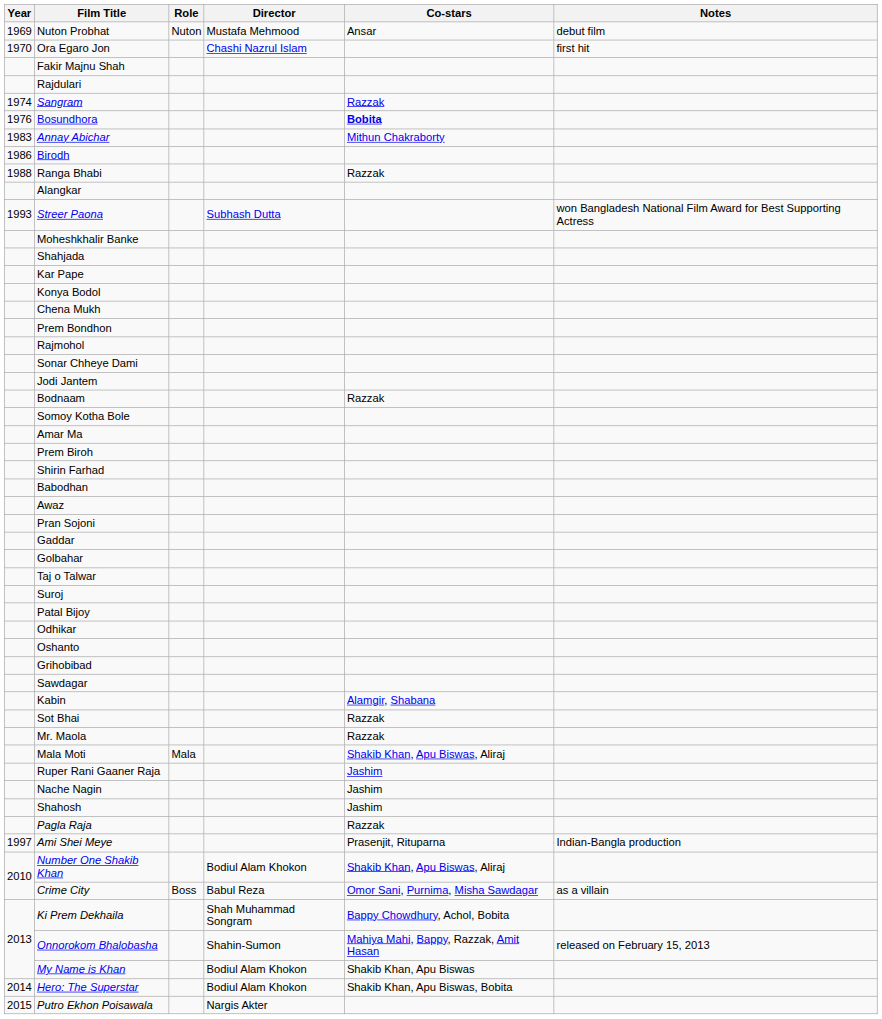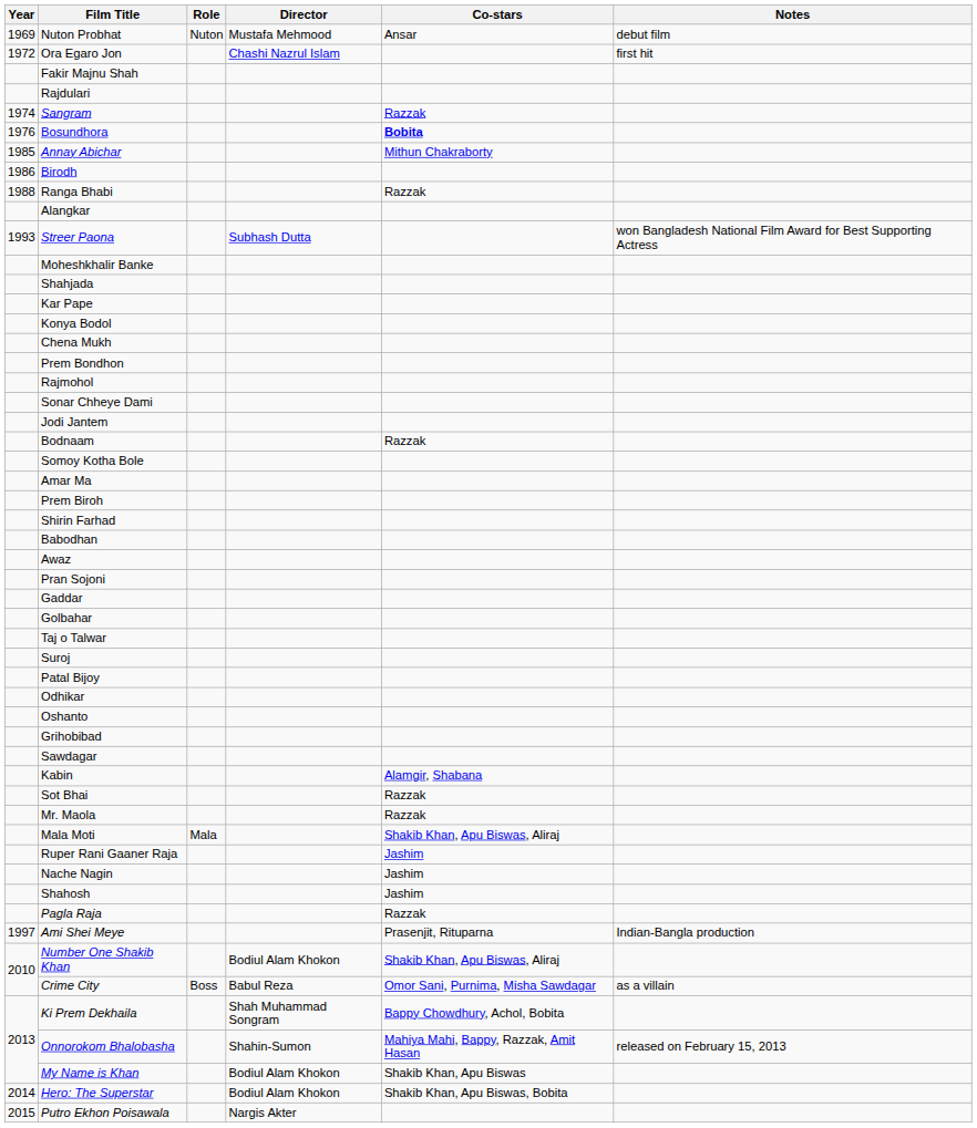 <table class="wikitable">
 <tr>
 <th>Year</th>
 <th>Film Title</th>
 <th>Role</th>
 <th>Director</th>
 <th>Co-stars</th>
 <th>Notes</th>
 </tr>
 <tr>
 <td>1969</td>
 <td>Nuton Probhat</td>
 <td>Nuton</td>
 <td>Mustafa Mehmood</td>
 <td>Ansar</td>
 <td>debut film</td>
 </tr>
 <tr>
-<td>1970</td>
+<td>1972</td>
 <td>Ora Egaro Jon</td>
 <td></td>
 <td><a href='#'>Chashi Nazrul Islam</a></td>
 <td></td>
 <td>first hit</td>
 </tr>
 <tr>
 <td></td>
 <td>Fakir Majnu Shah</td>
 <td></td>
 <td></td>
 <td></td>
 <td></td>
 </tr>
 <tr>
 <td></td>
 <td>Rajdulari</td>
 <td></td>
 <td></td>
 <td></td>
 <td></td>
 </tr>
 <tr>
 <td>1974</td>
 <td><em><a href='#'>Sangram</a></em></td>
 <td></td>
 <td></td>
 <td><a href='#'>Razzak</a></td>
 <td></td>
 </tr>
 <tr>
 <td>1976</td>
 <td><a href='#'>Bosundhora</a></td>
 <td></td>
 <td></td>
 <td><strong><a href='#'>Bobita</a></strong></td>
 <td></td>
 </tr>
 <tr>
-<td>1983</td>
+<td>1985</td>
 <td><em><a href='#'>Annay Abichar</a></em></td>
 <td></td>
 <td></td>
 <td><a href='#'>Mithun Chakraborty</a></td>
 <td></td>
 </tr>
 <tr>
 <td>1986</td>
 <td><a href='#'>Birodh</a></td>
 <td></td>
 <td></td>
 <td></td>
 <td></td>
 </tr>
 <tr>
 <td>1988</td>
 <td>Ranga Bhabi</td>
 <td></td>
 <td></td>
 <td>Razzak</td>
 <td></td>
 </tr>
 <tr>
 <td></td>
 <td>Alangkar</td>
 <td></td>
 <td></td>
 <td></td>
 <td></td>
 </tr>
 <tr>
 <td>1993</td>
 <td><em><a href='#'>Streer Paona</a></em></td>
 <td></td>
 <td><a href='#'>Subhash Dutta</a></td>
 <td></td>
 <td>won Bangladesh National Film Award for Best Supporting Actress</td>
 </tr>
 <tr>
 <td></td>
 <td>Moheshkhalir Banke</td>
 <td></td>
 <td></td>
 <td></td>
 <td></td>
 </tr>
 <tr>
 <td></td>
 <td>Shahjada</td>
 <td></td>
 <td></td>
 <td></td>
 <td></td>
 </tr>
 <tr>
 <td></td>
 <td>Kar Pape</td>
 <td></td>
 <td></td>
 <td></td>
 <td></td>
 </tr>
 <tr>
 <td></td>
 <td>Konya Bodol</td>
 <td></td>
 <td></td>
 <td></td>
 <td></td>
 </tr>
 <tr>
 <td></td>
 <td>Chena Mukh</td>
 <td></td>
 <td></td>
 <td></td>
 <td></td>
 </tr>
 <tr>
 <td></td>
 <td>Prem Bondhon</td>
 <td></td>
 <td></td>
 <td></td>
 <td></td>
 </tr>
 <tr>
 <td></td>
 <td>Rajmohol</td>
 <td></td>
 <td></td>
 <td></td>
 <td></td>
 </tr>
 <tr>
 <td></td>
 <td>Sonar Chheye Dami</td>
 <td></td>
 <td></td>
 <td></td>
 <td></td>
 </tr>
 <tr>
 <td></td>
 <td>Jodi Jantem</td>
 <td></td>
 <td></td>
 <td></td>
 <td></td>
 </tr>
 <tr>
 <td></td>
 <td>Bodnaam</td>
 <td></td>
 <td></td>
 <td>Razzak</td>
 <td></td>
 </tr>
 <tr>
 <td></td>
 <td>Somoy Kotha Bole</td>
 <td></td>
 <td></td>
 <td></td>
 <td></td>
 </tr>
 <tr>
 <td></td>
 <td>Amar Ma</td>
 <td></td>
 <td></td>
 <td></td>
 <td></td>
 </tr>
 <tr>
 <td></td>
 <td>Prem Biroh</td>
 <td></td>
 <td></td>
 <td></td>
 <td></td>
 </tr>
 <tr>
 <td></td>
 <td>Shirin Farhad</td>
 <td></td>
 <td></td>
 <td></td>
 <td></td>
 </tr>
 <tr>
 <td></td>
 <td>Babodhan</td>
 <td></td>
 <td></td>
 <td></td>
 <td></td>
 </tr>
 <tr>
 <td></td>
 <td>Awaz</td>
 <td></td>
 <td></td>
 <td></td>
 <td></td>
 </tr>
 <tr>
 <td></td>
 <td>Pran Sojoni</td>
 <td></td>
 <td></td>
 <td></td>
 <td></td>
 </tr>
 <tr>
 <td></td>
 <td>Gaddar</td>
 <td></td>
 <td></td>
 <td></td>
 <td></td>
 </tr>
 <tr>
 <td></td>
 <td>Golbahar</td>
 <td></td>
 <td></td>
 <td></td>
 <td></td>
 </tr>
 <tr>
 <td></td>
 <td>Taj o Talwar</td>
 <td></td>
 <td></td>
 <td></td>
 <td></td>
 </tr>
 <tr>
 <td></td>
 <td>Suroj</td>
 <td></td>
 <td></td>
 <td></td>
 <td></td>
 </tr>
 <tr>
 <td></td>
 <td>Patal Bijoy</td>
 <td></td>
 <td></td>
 <td></td>
 <td></td>
 </tr>
 <tr>
 <td></td>
 <td>Odhikar</td>
 <td></td>
 <td></td>
 <td></td>
 <td></td>
 </tr>
 <tr>
 <td></td>
 <td>Oshanto</td>
 <td></td>
 <td></td>
 <td></td>
 <td></td>
 </tr>
 <tr>
 <td></td>
 <td>Grihobibad</td>
 <td></td>
 <td></td>
 <td></td>
 <td></td>
 </tr>
 <tr>
 <td></td>
 <td>Sawdagar</td>
 <td></td>
 <td></td>
 <td></td>
 <td></td>
 </tr>
 <tr>
 <td></td>
 <td>Kabin</td>
 <td></td>
 <td></td>
 <td><a href='#'>Alamgir</a>, <a href='#'>Shabana</a></td>
 <td></td>
 </tr>
 <tr>
 <td></td>
 <td>Sot Bhai</td>
 <td></td>
 <td></td>
 <td>Razzak</td>
 <td></td>
 </tr>
 <tr>
 <td></td>
 <td>Mr. Maola</td>
 <td></td>
 <td></td>
 <td>Razzak</td>
 <td></td>
 </tr>
 <tr>
 <td></td>
 <td>Mala Moti</td>
 <td>Mala</td>
 <td></td>
 <td><a href='#'>Shakib Khan</a>, <a href='#'>Apu Biswas</a>, Aliraj</td>
 <td></td>
 </tr>
 <tr>
 <td></td>
 <td>Ruper Rani Gaaner Raja</td>
 <td></td>
 <td></td>
 <td><a href='#'>Jashim</a></td>
 <td></td>
 </tr>
 <tr>
 <td></td>
 <td>Nache Nagin</td>
 <td></td>
 <td></td>
 <td>Jashim</td>
 <td></td>
 </tr>
 <tr>
 <td></td>
 <td>Shahosh</td>
 <td></td>
 <td></td>
 <td>Jashim</td>
 <td></td>
 </tr>
 <tr>
 <td></td>
 <td><em>Pagla Raja</em></td>
 <td></td>
 <td></td>
 <td>Razzak</td>
 <td></td>
 </tr>
 <tr>
 <td>1997</td>
 <td><em>Ami Shei Meye</em></td>
 <td></td>
 <td></td>
 <td>Prasenjit, Rituparna</td>
 <td>Indian-Bangla production</td>
 </tr>
 <tr>
 <td rowspan="2">2010</td>
 <td><em><a href='#'>Number One Shakib Khan</a></em></td>
 <td></td>
 <td>Bodiul Alam Khokon</td>
 <td><a href='#'>Shakib Khan</a>, <a href='#'>Apu Biswas</a>, Aliraj</td>
 <td></td>
 </tr>
 <tr>
 <td><em>Crime City</em></td>
 <td>Boss</td>
 <td>Babul Reza</td>
 <td><a href='#'>Omor Sani</a>, <a href='#'>Purnima</a>, <a href='#'>Misha Sawdagar</a></td>
 <td>as a villain</td>
 </tr>
 <tr>
 <td rowspan="3">2013</td>
 <td><em>Ki Prem Dekhaila</em></td>
 <td></td>
 <td>Shah Muhammad Songram</td>
 <td><a href='#'>Bappy Chowdhury</a>, Achol, Bobita</td>
 <td></td>
 </tr>
 <tr>
 <td><em><a href='#'>Onnorokom Bhalobasha</a></em></td>
 <td></td>
 <td>Shahin-Sumon</td>
 <td><a href='#'>Mahiya Mahi</a>, <a href='#'>Bappy</a>, Razzak, <a href='#'>Amit Hasan</a></td>
 <td>released on February 15, 2013</td>
 </tr>
 <tr>
 <td><em><a href='#'>My Name is Khan</a></em></td>
 <td></td>
 <td>Bodiul Alam Khokon</td>
 <td>Shakib Khan, Apu Biswas</td>
 <td></td>
 </tr>
 <tr>
 <td>2014</td>
 <td><em><a href='#'>Hero: The Superstar</a></em></td>
 <td></td>
 <td>Bodiul Alam Khokon</td>
 <td>Shakib Khan, Apu Biswas, Bobita</td>
 <td></td>
 </tr>
 <tr>
 <td>2015</td>
 <td><em>Putro Ekhon Poisawala</em></td>
 <td></td>
 <td>Nargis Akter</td>
 <td></td>
 <td></td>
 </tr>
 </table>
